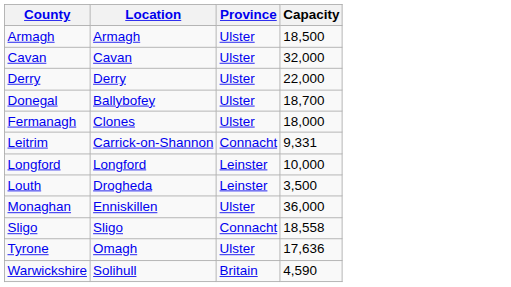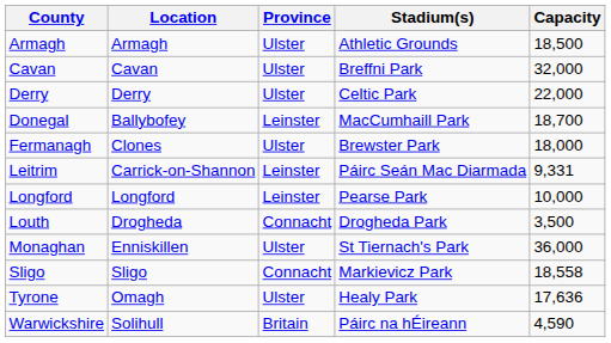 <table class="wikitable sortable">
 <tr>
 <th><a href='#'>County</a></th>
 <th><a href='#'>Location</a></th>
 <th><a href='#'>Province</a></th>
+<th>Stadium(s)</th>
 <th>Capacity</th>
 </tr>
 <tr>
 <td> <a href='#'>Armagh</a></td>
 <td><a href='#'>Armagh</a></td>
 <td><a href='#'>Ulster</a></td>
+<td><a href='#'>Athletic Grounds</a></td>
 <td>18,500</td>
 </tr>
 <tr>
 <td> <a href='#'>Cavan</a></td>
 <td><a href='#'>Cavan</a></td>
 <td><a href='#'>Ulster</a></td>
+<td><a href='#'>Breffni Park</a></td>
 <td>32,000</td>
 </tr>
 <tr>
 <td> <a href='#'>Derry</a></td>
 <td><a href='#'>Derry</a></td>
 <td><a href='#'>Ulster</a></td>
+<td><a href='#'>Celtic Park</a></td>
 <td>22,000</td>
 </tr>
 <tr>
 <td> <a href='#'>Donegal</a></td>
 <td><a href='#'>Ballybofey</a></td>
-<td><a href='#'>Ulster</a></td>
+<td><a href='#'>Leinster</a></td>
+<td><a href='#'>MacCumhaill Park</a></td>
 <td>18,700</td>
 </tr>
 <tr>
 <td> <a href='#'>Fermanagh</a></td>
 <td><a href='#'>Clones</a></td>
 <td><a href='#'>Ulster</a></td>
+<td><a href='#'>Brewster Park</a></td>
 <td>18,000</td>
 </tr>
 <tr>
 <td> <a href='#'>Leitrim</a></td>
 <td><a href='#'>Carrick-on-Shannon</a></td>
-<td><a href='#'>Connacht</a></td>
+<td><a href='#'>Leinster</a></td>
+<td><a href='#'>Páirc Seán Mac Diarmada</a></td>
 <td>9,331</td>
 </tr>
 <tr>
 <td> <a href='#'>Longford</a></td>
 <td><a href='#'>Longford</a></td>
 <td><a href='#'>Leinster</a></td>
+<td><a href='#'>Pearse Park</a></td>
 <td>10,000</td>
 </tr>
 <tr>
 <td> <a href='#'>Louth</a></td>
 <td><a href='#'>Drogheda</a></td>
-<td><a href='#'>Leinster</a></td>
+<td><a href='#'>Connacht</a></td>
+<td><a href='#'>Drogheda Park</a></td>
 <td>3,500</td>
 </tr>
 <tr>
 <td> <a href='#'>Monaghan</a></td>
 <td><a href='#'>Enniskillen</a></td>
 <td><a href='#'>Ulster</a></td>
+<td><a href='#'>St Tiernach's Park</a></td>
 <td>36,000</td>
 </tr>
 <tr>
 <td> <a href='#'>Sligo</a></td>
 <td><a href='#'>Sligo</a></td>
 <td><a href='#'>Connacht</a></td>
+<td><a href='#'>Markievicz Park</a></td>
 <td>18,558</td>
 </tr>
 <tr>
 <td> <a href='#'>Tyrone</a></td>
 <td><a href='#'>Omagh</a></td>
 <td><a href='#'>Ulster</a></td>
+<td><a href='#'>Healy Park</a></td>
 <td>17,636</td>
 </tr>
 <tr>
 <td> <a href='#'>Warwickshire</a></td>
 <td><a href='#'>Solihull</a></td>
 <td><a href='#'>Britain</a></td>
+<td><a href='#'>Páirc na hÉireann</a></td>
 <td>4,590</td>
 </tr>
 </table>
